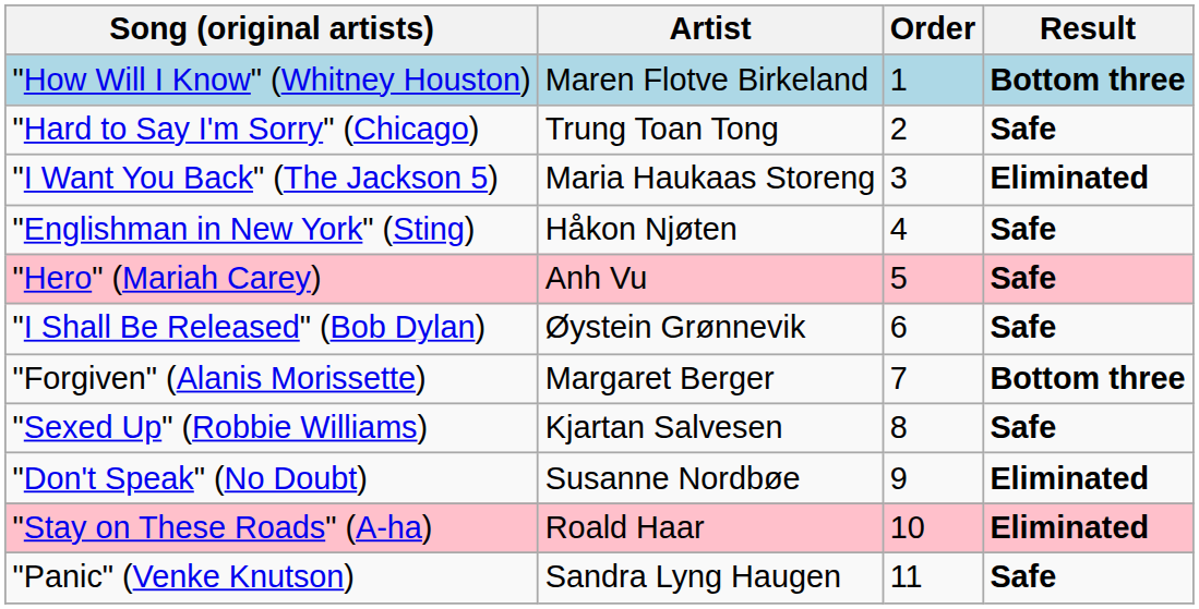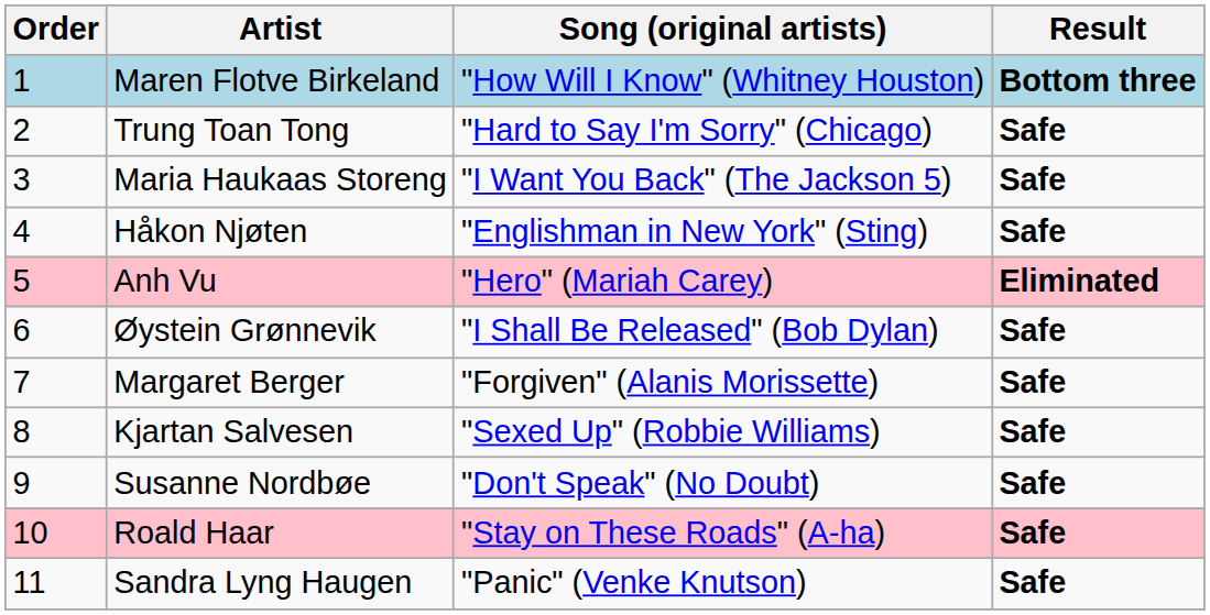 <table class=wikitable>
 <tr>
+<th>Order</th>
+<th>Artist</th>
 <th>Song (original artists)</th>
-<th>Artist</th>
-<th>Order</th>
 <th>Result</th>
 </tr>
 <tr style="background:lightblue;">
+<td>1</td>
+<td>Maren Flotve Birkeland</td>
 <td>"<a href='#'>How Will I Know</a>" (<a href='#'>Whitney Houston</a>)</td>
-<td>Maren Flotve Birkeland</td>
-<td>1</td>
 <td><strong>Bottom three</strong></td>
 </tr>
 <tr>
+<td>2</td>
+<td>Trung Toan Tong</td>
 <td>"<a href='#'>Hard to Say I'm Sorry</a>" (<a href='#'>Chicago</a>)</td>
-<td>Trung Toan Tong</td>
-<td>2</td>
 <td><strong>Safe</strong></td>
 </tr>
 <tr>
+<td>3</td>
+<td>Maria Haukaas Storeng</td>
 <td>"<a href='#'>I Want You Back</a>" (<a href='#'>The Jackson 5</a>)</td>
-<td>Maria Haukaas Storeng</td>
-<td>3</td>
+<td><strong>Safe</strong></td>
+</tr>
+<tr>
+<td>4</td>
+<td>Håkon Njøten</td>
+<td>"<a href='#'>Englishman in New York</a>" (<a href='#'>Sting</a>)</td>
+<td><strong>Safe</strong></td>
+</tr>
+<tr style="background:pink;">
+<td>5</td>
+<td>Anh Vu</td>
+<td>"<a href='#'>Hero</a>" (<a href='#'>Mariah Carey</a>)</td>
 <td><strong>Eliminated</strong></td>
 </tr>
 <tr>
-<td>"<a href='#'>Englishman in New York</a>" (<a href='#'>Sting</a>)</td>
-<td>Håkon Njøten</td>
-<td>4</td>
+<td>6</td>
+<td>Øystein Grønnevik</td>
+<td>"<a href='#'>I Shall Be Released</a>" (<a href='#'>Bob Dylan</a>)</td>
+<td><strong>Safe</strong></td>
+</tr>
+<tr>
+<td>7</td>
+<td>Margaret Berger</td>
+<td>"Forgiven" (<a href='#'>Alanis Morissette</a>)</td>
+<td><strong>Safe</strong></td>
+</tr>
+<tr>
+<td>8</td>
+<td>Kjartan Salvesen</td>
+<td>"<a href='#'>Sexed Up</a>" (<a href='#'>Robbie Williams</a>)</td>
+<td><strong>Safe</strong></td>
+</tr>
+<tr>
+<td>9</td>
+<td>Susanne Nordbøe</td>
+<td>"<a href='#'>Don't Speak</a>" (<a href='#'>No Doubt</a>)</td>
 <td><strong>Safe</strong></td>
 </tr>
 <tr style="background:pink;">
-<td>"<a href='#'>Hero</a>" (<a href='#'>Mariah Carey</a>)</td>
-<td>Anh Vu</td>
-<td>5</td>
+<td>10</td>
+<td>Roald Haar</td>
+<td>"<a href='#'>Stay on These Roads</a>" (<a href='#'>A-ha</a>)</td>
 <td><strong>Safe</strong></td>
 </tr>
 <tr>
-<td>"<a href='#'>I Shall Be Released</a>" (<a href='#'>Bob Dylan</a>)</td>
-<td>Øystein Grønnevik</td>
-<td>6</td>
-<td><strong>Safe</strong></td>
-</tr>
-<tr>
-<td>"Forgiven" (<a href='#'>Alanis Morissette</a>)</td>
-<td>Margaret Berger</td>
-<td>7</td>
-<td><strong>Bottom three</strong></td>
-</tr>
-<tr>
-<td>"<a href='#'>Sexed Up</a>" (<a href='#'>Robbie Williams</a>)</td>
-<td>Kjartan Salvesen</td>
-<td>8</td>
-<td><strong>Safe</strong></td>
-</tr>
-<tr>
-<td>"<a href='#'>Don't Speak</a>" (<a href='#'>No Doubt</a>)</td>
-<td>Susanne Nordbøe</td>
-<td>9</td>
-<td><strong>Eliminated</strong></td>
-</tr>
-<tr style="background:pink;">
-<td>"<a href='#'>Stay on These Roads</a>" (<a href='#'>A-ha</a>)</td>
-<td>Roald Haar</td>
-<td>10</td>
-<td><strong>Eliminated</strong></td>
-</tr>
-<tr>
+<td>11</td>
+<td>Sandra Lyng Haugen</td>
 <td>"Panic" (<a href='#'>Venke Knutson</a>)</td>
-<td>Sandra Lyng Haugen</td>
-<td>11</td>
 <td><strong>Safe</strong></td>
 </tr>
 </table>
